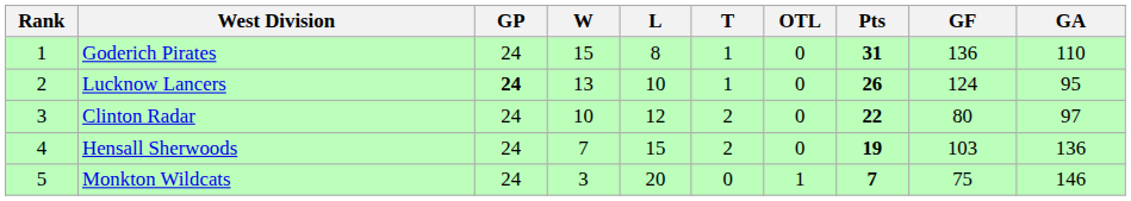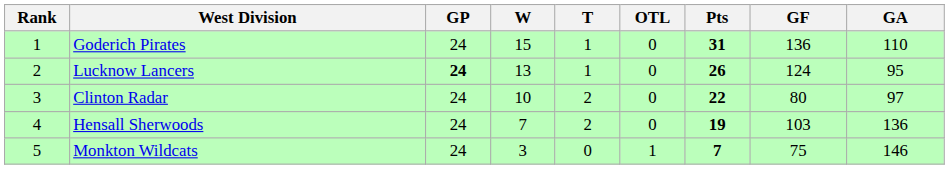 <table class="wikitable" style="text-align:center" width:50em">
 <tr>
 <th bgcolor="#DDDDFF" width="5%">Rank</th>
 <th bgcolor="#DDDDFF" width="27.5%">West Division</th>
 <th bgcolor="#DDDDFF" width="5%">GP</th>
 <th bgcolor="#DDDDFF" width="5%">W</th>
-<th bgcolor="#DDDDFF" width="5%">L</th>
 <th bgcolor="#DDDDFF" width="5%">T</th>
 <th bgcolor="#DDDDFF" width="5%">OTL</th>
 <th bgcolor="#DDDDFF" width="5%">Pts</th>
 <th bgcolor="#DDDDFF" width="7.5%">GF</th>
 <th bgcolor="#DDDDFF" width="7.5%">GA</th>
 </tr>
 <tr bgcolor="#bbffbb">
 <td>1</td>
 <td align=left><a href='#'>Goderich Pirates</a></td>
 <td>24</td>
 <td>15</td>
-<td>8</td>
 <td>1</td>
 <td>0</td>
 <td><strong>31</strong></td>
 <td>136</td>
 <td>110</td>
 </tr>
 <tr bgcolor="#bbffbb">
 <td>2</td>
 <td align=left><a href='#'>Lucknow Lancers</a></td>
 <td><strong>24</strong></td>
 <td>13</td>
-<td>10</td>
 <td>1</td>
 <td>0</td>
 <td><strong>26</strong></td>
 <td>124</td>
 <td>95</td>
 </tr>
 <tr bgcolor="#bbffbb">
 <td>3</td>
 <td align=left><a href='#'>Clinton Radar</a></td>
 <td>24</td>
 <td>10</td>
-<td>12</td>
 <td>2</td>
 <td>0</td>
 <td><strong>22</strong></td>
 <td>80</td>
 <td>97</td>
 </tr>
 <tr bgcolor="#bbffbb">
 <td>4</td>
 <td align=left><a href='#'>Hensall Sherwoods</a></td>
 <td>24</td>
 <td>7</td>
-<td>15</td>
 <td>2</td>
 <td>0</td>
 <td><strong>19</strong></td>
 <td>103</td>
 <td>136</td>
 </tr>
 <tr bgcolor="#bbffbb">
 <td>5</td>
 <td align=left><a href='#'>Monkton Wildcats</a></td>
 <td>24</td>
 <td>3</td>
-<td>20</td>
 <td>0</td>
 <td>1</td>
 <td><strong>7</strong></td>
 <td>75</td>
 <td>146</td>
 </tr>
 </table>
